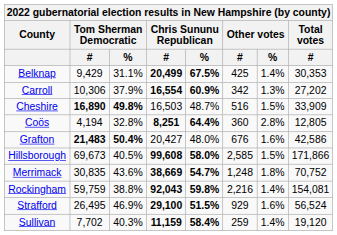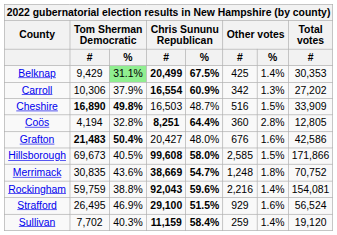 <table class="wikitable sortable">
 <tr>
 <th colspan="8">2022 gubernatorial election results in New Hampshire (by county) </th>
 </tr>
 <tr>
 <th colspan="1" style="text-align:center;">County</th>
 <th colspan="2" style="text-align:center;">Tom Sherman<br>Democratic</th>
 <th colspan="2" style="text-align:center;">Chris Sununu<br>Republican</th>
 <th colspan="2" style="text-align:center;">Other votes</th>
 <th colspan="1" style="text-align:center;">Total<br>votes</th>
 </tr>
 <tr>
 <th colspan="1" style="text-align: center;"></th>
 <th colspan="1" style="text-align: center;">#</th>
 <th colspan="1" style="text-align: center;">%</th>
 <th colspan="1" style="text-align: center;">#</th>
 <th colspan="1" style="text-align: center;">%</th>
 <th colspan="1" style="text-align: center;">#</th>
 <th colspan="1" style="text-align: center;">%</th>
 <th colspan="1" style="text-align: center;">#</th>
 </tr>
 <tr>
 <td align="center" ><a href='#'>Belknap</a></td>
 <td align="center">9,429</td>
-<td align="center">31.1%</td>
+<td align="center" style="background: lightgreen;">31.1%</td>
 <td align="center"><strong>20,499</strong></td>
 <td align="center"><strong>67.5%</strong></td>
 <td align="center">425</td>
 <td align="center">1.4%</td>
 <td align="center">30,353</td>
 </tr>
 <tr>
 <td align="center" ><a href='#'>Carroll</a></td>
 <td align="center">10,306</td>
 <td align="center">37.9%</td>
 <td align="center"><strong>16,554</strong></td>
 <td align="center"><strong>60.9%</strong></td>
 <td align="center">342</td>
 <td align="center">1.3%</td>
 <td align="center">27,202</td>
 </tr>
 <tr>
 <td align="center" ><a href='#'>Cheshire</a></td>
 <td align="center"><strong>16,890</strong></td>
 <td align="center"><strong>49.8%</strong></td>
 <td align="center">16,503</td>
 <td align="center">48.7%</td>
 <td align="center">516</td>
 <td align="center">1.5%</td>
 <td align="center">33,909</td>
 </tr>
 <tr>
 <td align="center" ><a href='#'>Coös</a></td>
 <td align="center">4,194</td>
 <td align="center">32.8%</td>
 <td align="center"><strong>8,251</strong></td>
 <td align="center"><strong>64.4%</strong></td>
 <td align="center">360</td>
 <td align="center">2.8%</td>
 <td align="center">12,805</td>
 </tr>
 <tr>
 <td align="center" ><a href='#'>Grafton</a></td>
 <td align="center"><strong>21,483</strong></td>
 <td align="center"><strong>50.4%</strong></td>
 <td align="center">20,427</td>
 <td align="center">48.0%</td>
 <td align="center">676</td>
 <td align="center">1.6%</td>
 <td align="center">42,586</td>
 </tr>
 <tr>
 <td align="center" ><a href='#'>Hillsborough</a></td>
 <td align="center">69,673</td>
 <td align="center">40.5%</td>
 <td align="center"><strong>99,608</strong></td>
 <td align="center"><strong>58.0%</strong></td>
 <td align="center">2,585</td>
 <td align="center">1.5%</td>
 <td align="center">171,866</td>
 </tr>
 <tr>
 <td align="center" ><a href='#'>Merrimack</a></td>
 <td align="center">30,835</td>
 <td align="center">43.6%</td>
 <td align="center"><strong>38,669</strong></td>
 <td align="center"><strong>54.7%</strong></td>
 <td align="center">1,248</td>
 <td align="center">1.8%</td>
 <td align="center">70,752</td>
 </tr>
 <tr>
 <td align="center" ><a href='#'>Rockingham</a></td>
 <td align="center">59,759</td>
 <td align="center">38.8%</td>
 <td align="center"><strong>92,043</strong></td>
-<td align="center"><strong>59.8%</strong></td>
+<td align="center"><strong>59.6%</strong></td>
 <td align="center">2,216</td>
 <td align="center">1.4%</td>
 <td align="center">154,081</td>
 </tr>
 <tr>
 <td align="center" ><a href='#'>Strafford</a></td>
 <td align="center">26,495</td>
 <td align="center">46.9%</td>
 <td align="center"><strong>29,100</strong></td>
 <td align="center"><strong>51.5%</strong></td>
 <td align="center">929</td>
 <td align="center">1.6%</td>
 <td align="center">56,524</td>
 </tr>
 <tr>
 <td align="center" ><a href='#'>Sullivan</a></td>
 <td align="center">7,702</td>
 <td align="center">40.3%</td>
 <td align="center"><strong>11,159</strong></td>
 <td align="center"><strong>58.4%</strong></td>
 <td align="center">259</td>
 <td align="center">1.4%</td>
 <td align="center">19,120</td>
 </tr>
 </table>
